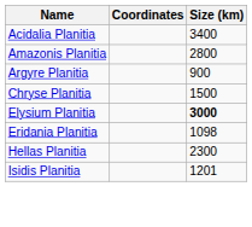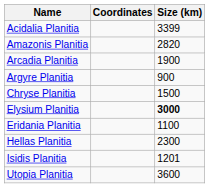 <table class="wikitable">
 <tr>
 <th>Name</th>
 <th>Coordinates</th>
 <th>Size (km)</th>
 </tr>
 <tr>
 <td><a href='#'>Acidalia Planitia</a></td>
 <td></td>
-<td>3400</td>
+<td>3399</td>
 </tr>
 <tr>
 <td><a href='#'>Amazonis Planitia</a></td>
 <td></td>
-<td>2800</td>
+<td>2820</td>
+</tr>
+<tr>
+<td><a href='#'>Arcadia Planitia</a></td>
+<td></td>
+<td>1900</td>
 </tr>
 <tr>
 <td><a href='#'>Argyre Planitia</a></td>
 <td></td>
 <td>900</td>
 </tr>
 <tr>
 <td><a href='#'>Chryse Planitia</a></td>
 <td></td>
 <td>1500</td>
 </tr>
 <tr>
 <td><a href='#'>Elysium Planitia</a></td>
 <td></td>
 <td><strong>3000</strong></td>
 </tr>
 <tr>
 <td><a href='#'>Eridania Planitia</a></td>
 <td></td>
-<td>1098</td>
+<td>1100</td>
 </tr>
 <tr>
 <td><a href='#'>Hellas Planitia</a></td>
 <td></td>
 <td>2300</td>
 </tr>
 <tr>
 <td><a href='#'>Isidis Planitia</a></td>
 <td></td>
 <td>1201</td>
 </tr>
+<tr>
+<td><a href='#'>Utopia Planitia</a></td>
+<td></td>
+<td>3600</td>
+</tr>
 </table>
